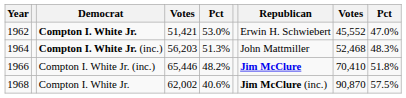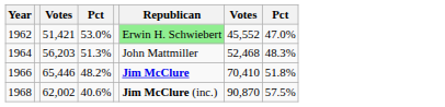 <table class="wikitable" style="margin:0.5em ; font-size:95%">
 <tr>
 <th>Year</th>
 <th></th>
-<th>Democrat</th>
 <th>Votes</th>
 <th>Pct</th>
 <th></th>
 <th>Republican</th>
 <th>Votes</th>
 <th>Pct</th>
 </tr>
 <tr>
 <td>1962</td>
 <td></td>
-<td><strong>Compton I. White Jr.</strong></td>
 <td>51,421</td>
 <td>53.0%</td>
 <td></td>
-<td>Erwin H. Schwiebert</td>
+<td style="background: lightgreen;">Erwin H. Schwiebert</td>
 <td>45,552</td>
 <td>47.0%</td>
 </tr>
 <tr>
 <td>1964</td>
 <td></td>
-<td><strong>Compton I. White Jr.</strong> (inc.)</td>
 <td>56,203</td>
 <td>51.3%</td>
 <td></td>
 <td>John Mattmiller</td>
 <td>52,468</td>
 <td>48.3%</td>
 </tr>
 <tr>
 <td>1966</td>
 <td></td>
-<td>Compton I. White Jr. (inc.)</td>
 <td>65,446</td>
 <td>48.2%</td>
 <td></td>
 <td><strong><a href='#'>Jim McClure</a></strong></td>
 <td>70,410</td>
 <td>51.8%</td>
 </tr>
 <tr>
 <td>1968</td>
 <td></td>
-<td>Compton I. White Jr.</td>
 <td>62,002</td>
 <td>40.6%</td>
 <td></td>
 <td><strong>Jim McClure</strong> (inc.)</td>
 <td>90,870</td>
 <td>57.5%</td>
 </tr>
 </table>
